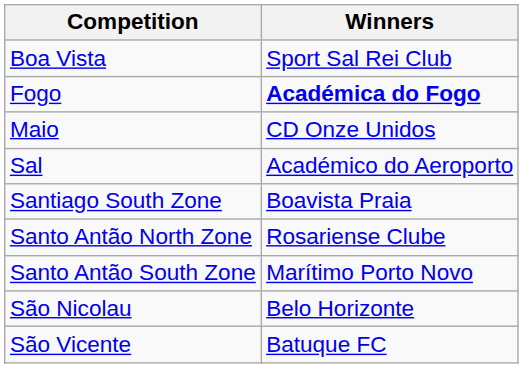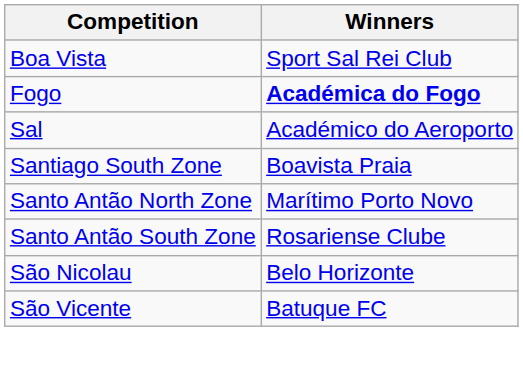 <table class="wikitable">
 <tr>
 <th>Competition</th>
 <th>Winners</th>
 </tr>
 <tr>
 <td><a href='#'>Boa Vista</a></td>
 <td><a href='#'>Sport Sal Rei Club</a></td>
 </tr>
 <tr>
 <td><a href='#'>Fogo</a></td>
 <td><strong><a href='#'>Académica do Fogo</a></strong></td>
 </tr>
 <tr>
-<td><a href='#'>Maio</a></td>
-<td><a href='#'>CD Onze Unidos</a></td>
-</tr>
-<tr>
 <td><a href='#'>Sal</a></td>
 <td><a href='#'>Académico do Aeroporto</a></td>
 </tr>
 <tr>
 <td><a href='#'>Santiago South Zone</a></td>
 <td><a href='#'>Boavista Praia</a></td>
 </tr>
 <tr>
 <td><a href='#'>Santo Antão North Zone</a></td>
-<td><a href='#'>Rosariense Clube</a></td>
+<td><a href='#'>Marítimo Porto Novo</a></td>
 </tr>
 <tr>
 <td><a href='#'>Santo Antão South Zone</a></td>
-<td><a href='#'>Marítimo Porto Novo</a></td>
+<td><a href='#'>Rosariense Clube</a></td>
 </tr>
 <tr>
 <td><a href='#'>São Nicolau</a></td>
 <td><a href='#'>Belo Horizonte</a></td>
 </tr>
 <tr>
 <td><a href='#'>São Vicente</a></td>
 <td><a href='#'>Batuque FC</a></td>
 </tr>
 </table>
